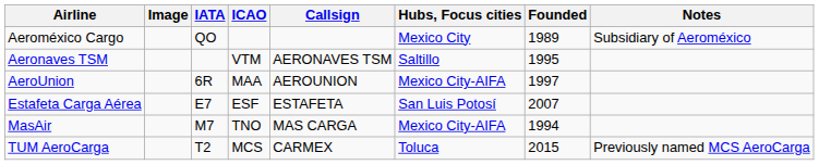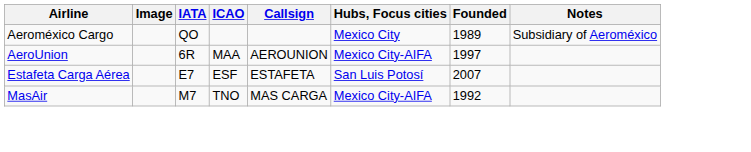 <table class="wikitable">
 <tr>
 <th>Airline</th>
 <th>Image</th>
 <th><a href='#'>IATA</a></th>
 <th><a href='#'>ICAO</a></th>
 <th><a href='#'>Callsign</a></th>
 <th>Hubs, Focus cities</th>
 <th>Founded</th>
 <th>Notes</th>
 </tr>
 <tr>
 <td>Aeroméxico Cargo</td>
 <td></td>
 <td>QO</td>
 <td></td>
 <td></td>
 <td><a href='#'>Mexico City</a></td>
 <td>1989</td>
 <td>Subsidiary of <a href='#'>Aeroméxico</a></td>
-</tr>
-<tr>
-<td><a href='#'>Aeronaves TSM</a></td>
-<td></td>
-<td></td>
-<td>VTM</td>
-<td>AERONAVES TSM</td>
-<td><a href='#'>Saltillo</a></td>
-<td>1995</td>
-<td></td>
 </tr>
 <tr>
 <td><a href='#'>AeroUnion</a></td>
 <td></td>
 <td>6R</td>
 <td>MAA</td>
 <td>AEROUNION</td>
 <td><a href='#'>Mexico City-AIFA</a></td>
 <td>1997</td>
 <td></td>
 </tr>
 <tr>
 <td><a href='#'>Estafeta Carga Aérea</a></td>
 <td></td>
 <td>E7</td>
 <td>ESF</td>
 <td>ESTAFETA</td>
 <td><a href='#'>San Luis Potosí</a></td>
 <td>2007</td>
 <td></td>
 </tr>
 <tr>
 <td><a href='#'>MasAir</a></td>
 <td></td>
 <td>M7</td>
 <td>TNO</td>
 <td>MAS CARGA</td>
 <td><a href='#'>Mexico City-AIFA</a></td>
-<td>1994</td>
+<td>1992</td>
 <td></td>
 </tr>
-<tr>
-<td><a href='#'>TUM AeroCarga</a></td>
-<td></td>
-<td>T2</td>
-<td>MCS</td>
-<td>CARMEX</td>
-<td><a href='#'>Toluca</a></td>
-<td>2015</td>
-<td>Previously named <a href='#'>MCS AeroCarga</a></td>
-</tr>
 </table>
